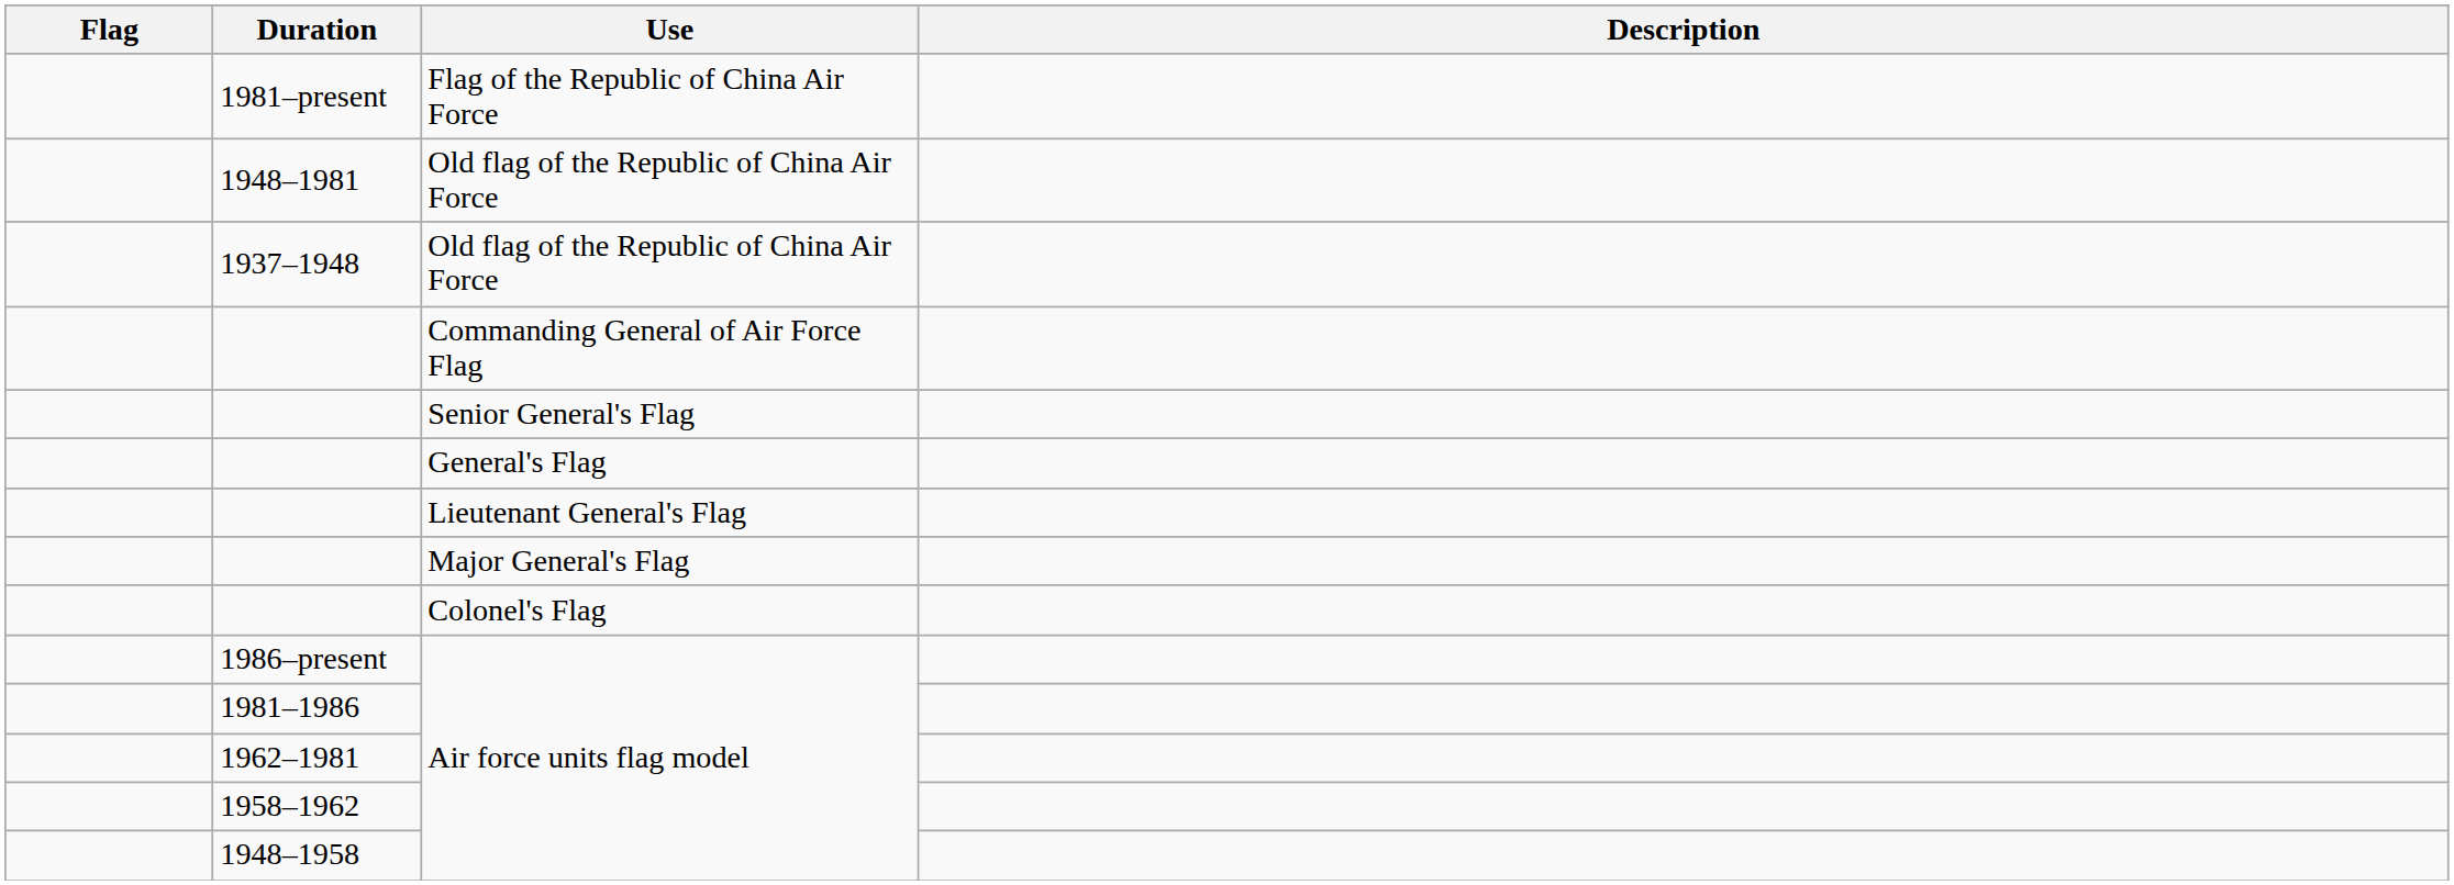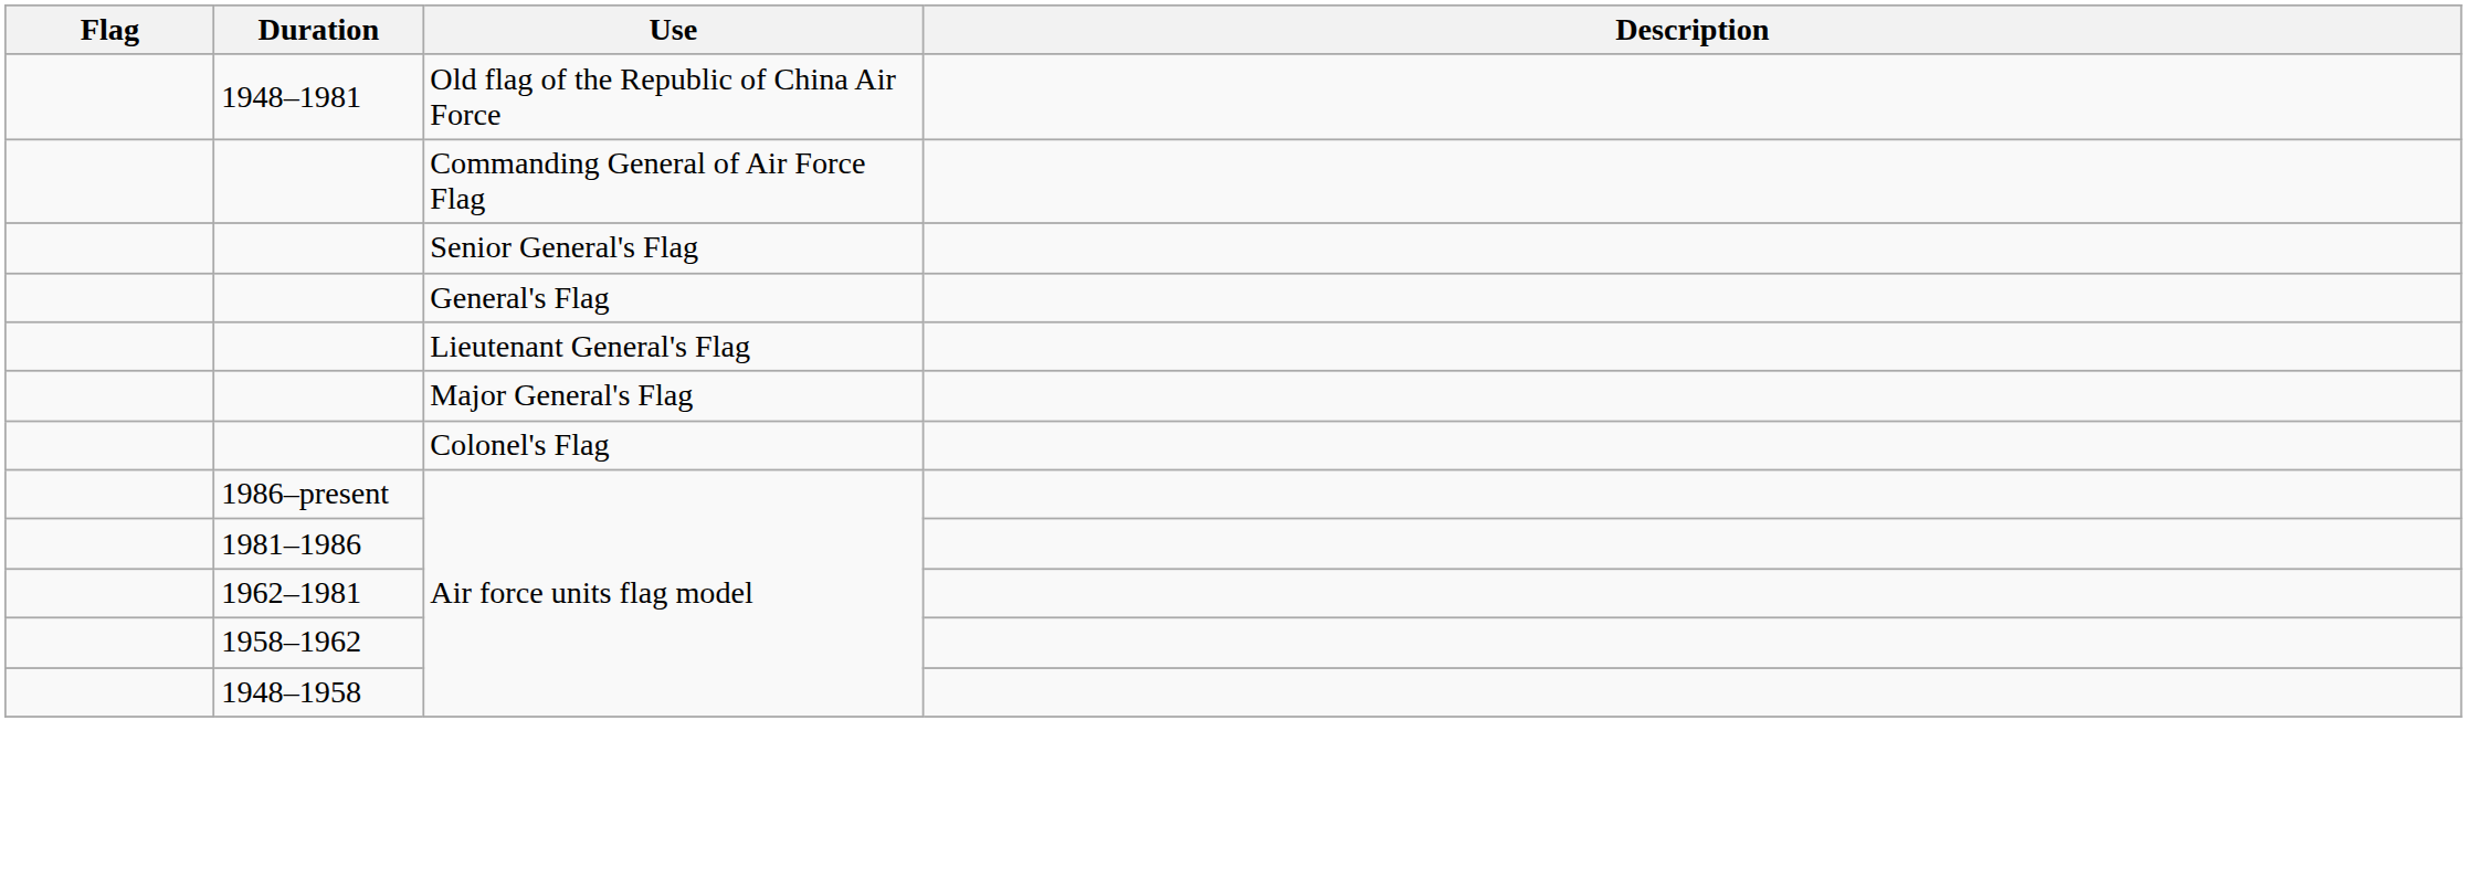 <table class="wikitable" width="100%">
 <tr>
 <th style="width:100px;">Flag</th>
 <th style="width:100px;">Duration</th>
 <th style="width:250px;">Use</th>
 <th style="min-width:250px">Description</th>
 </tr>
 <tr>
 <td></td>
-<td>1981–present</td>
-<td>Flag of the Republic of China Air Force</td>
-<td></td>
-</tr>
-<tr>
-<td></td>
 <td>1948–1981</td>
-<td>Old flag of the Republic of China Air Force</td>
-<td></td>
-</tr>
-<tr>
-<td></td>
-<td>1937–1948</td>
 <td>Old flag of the Republic of China Air Force</td>
 <td></td>
 </tr>
 <tr>
 <td></td>
 <td></td>
 <td>Commanding General of Air Force Flag</td>
 <td></td>
 </tr>
 <tr>
 <td></td>
 <td></td>
 <td>Senior General's Flag</td>
 <td></td>
 </tr>
 <tr>
 <td></td>
 <td></td>
 <td>General's Flag</td>
 <td></td>
 </tr>
 <tr>
 <td></td>
 <td></td>
 <td>Lieutenant General's Flag</td>
 <td></td>
 </tr>
 <tr>
 <td></td>
 <td></td>
 <td>Major General's Flag</td>
 <td></td>
 </tr>
 <tr>
 <td></td>
 <td></td>
 <td>Colonel's Flag</td>
 <td></td>
 </tr>
 <tr>
 <td></td>
 <td>1986–present</td>
 <td rowspan="5">Air force units flag model</td>
 <td></td>
 </tr>
 <tr>
 <td></td>
 <td>1981–1986</td>
 <td></td>
 </tr>
 <tr>
 <td></td>
 <td>1962–1981</td>
 <td></td>
 </tr>
 <tr>
 <td></td>
 <td>1958–1962</td>
 <td></td>
 </tr>
 <tr>
 <td></td>
 <td>1948–1958</td>
 <td></td>
 </tr>
 </table>
